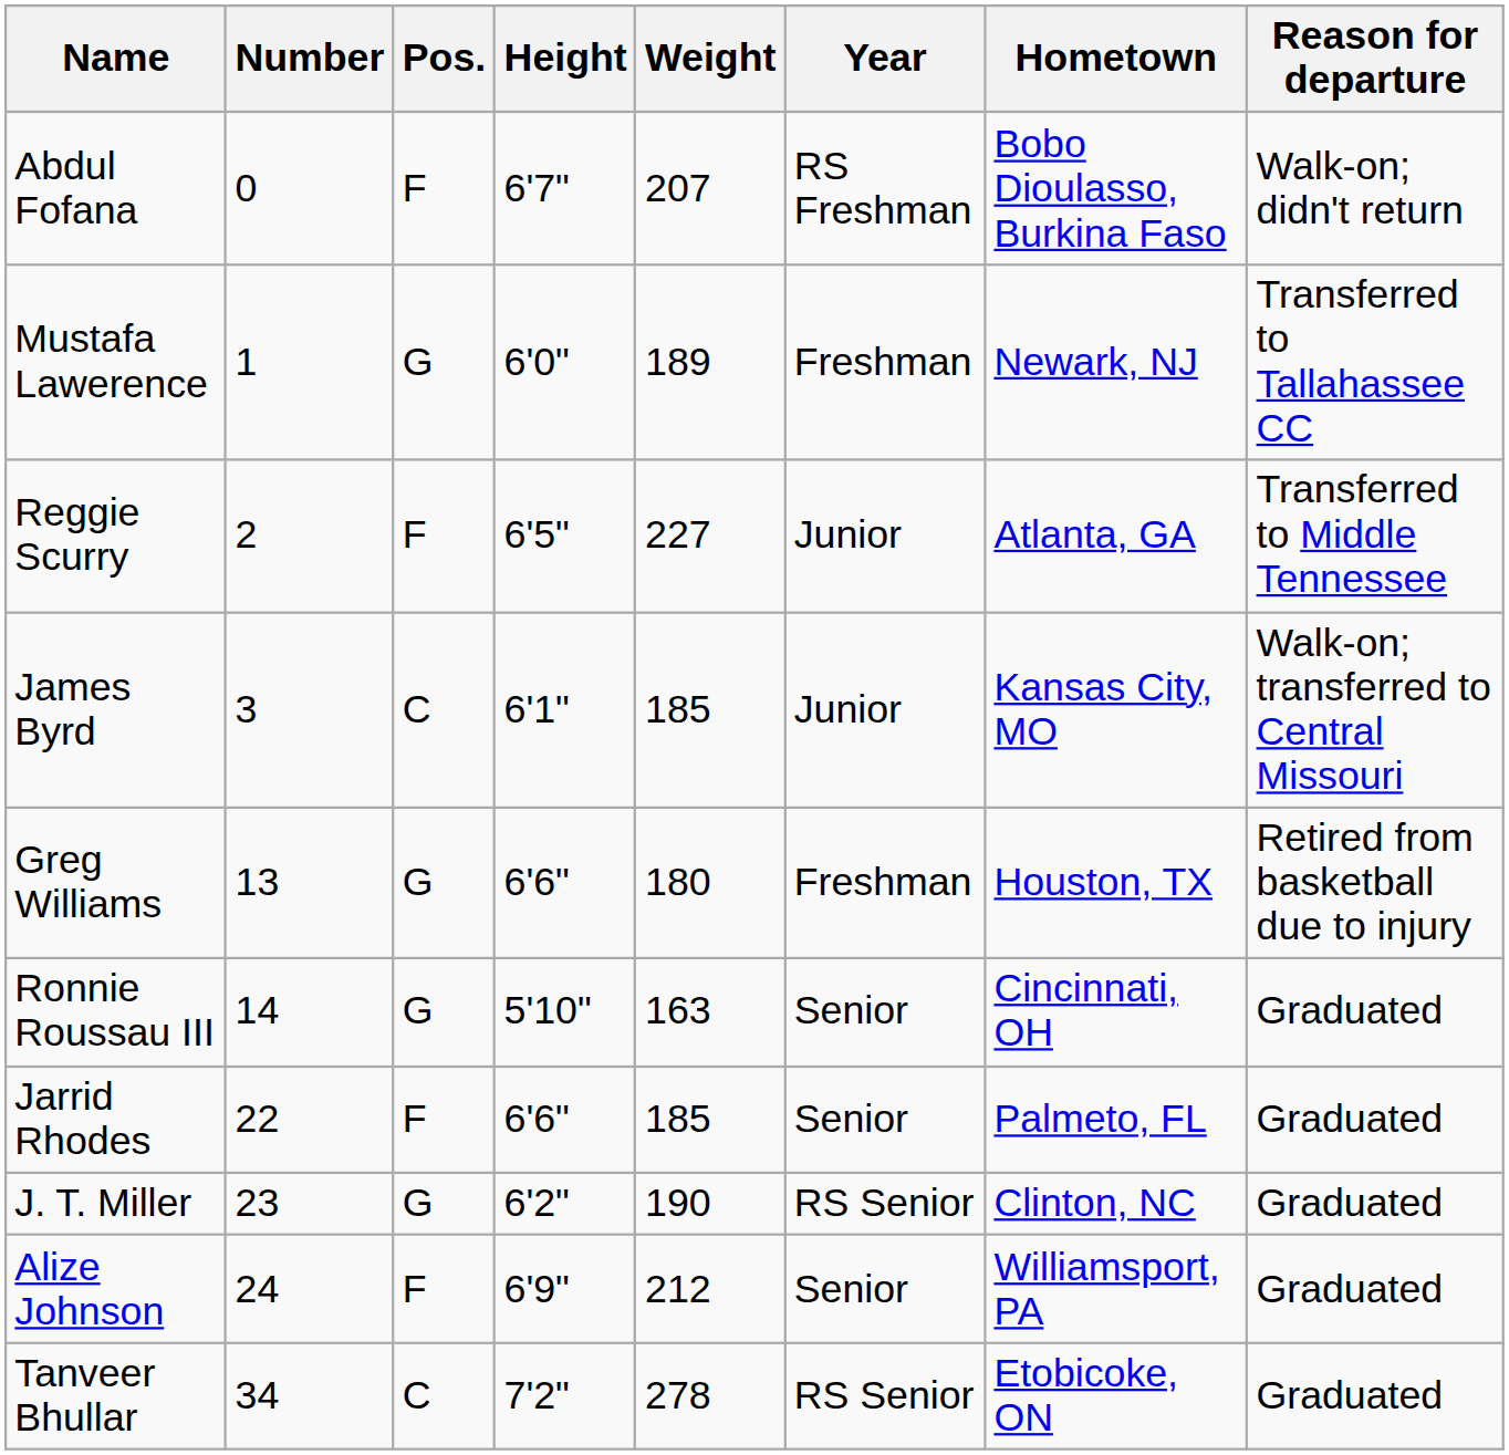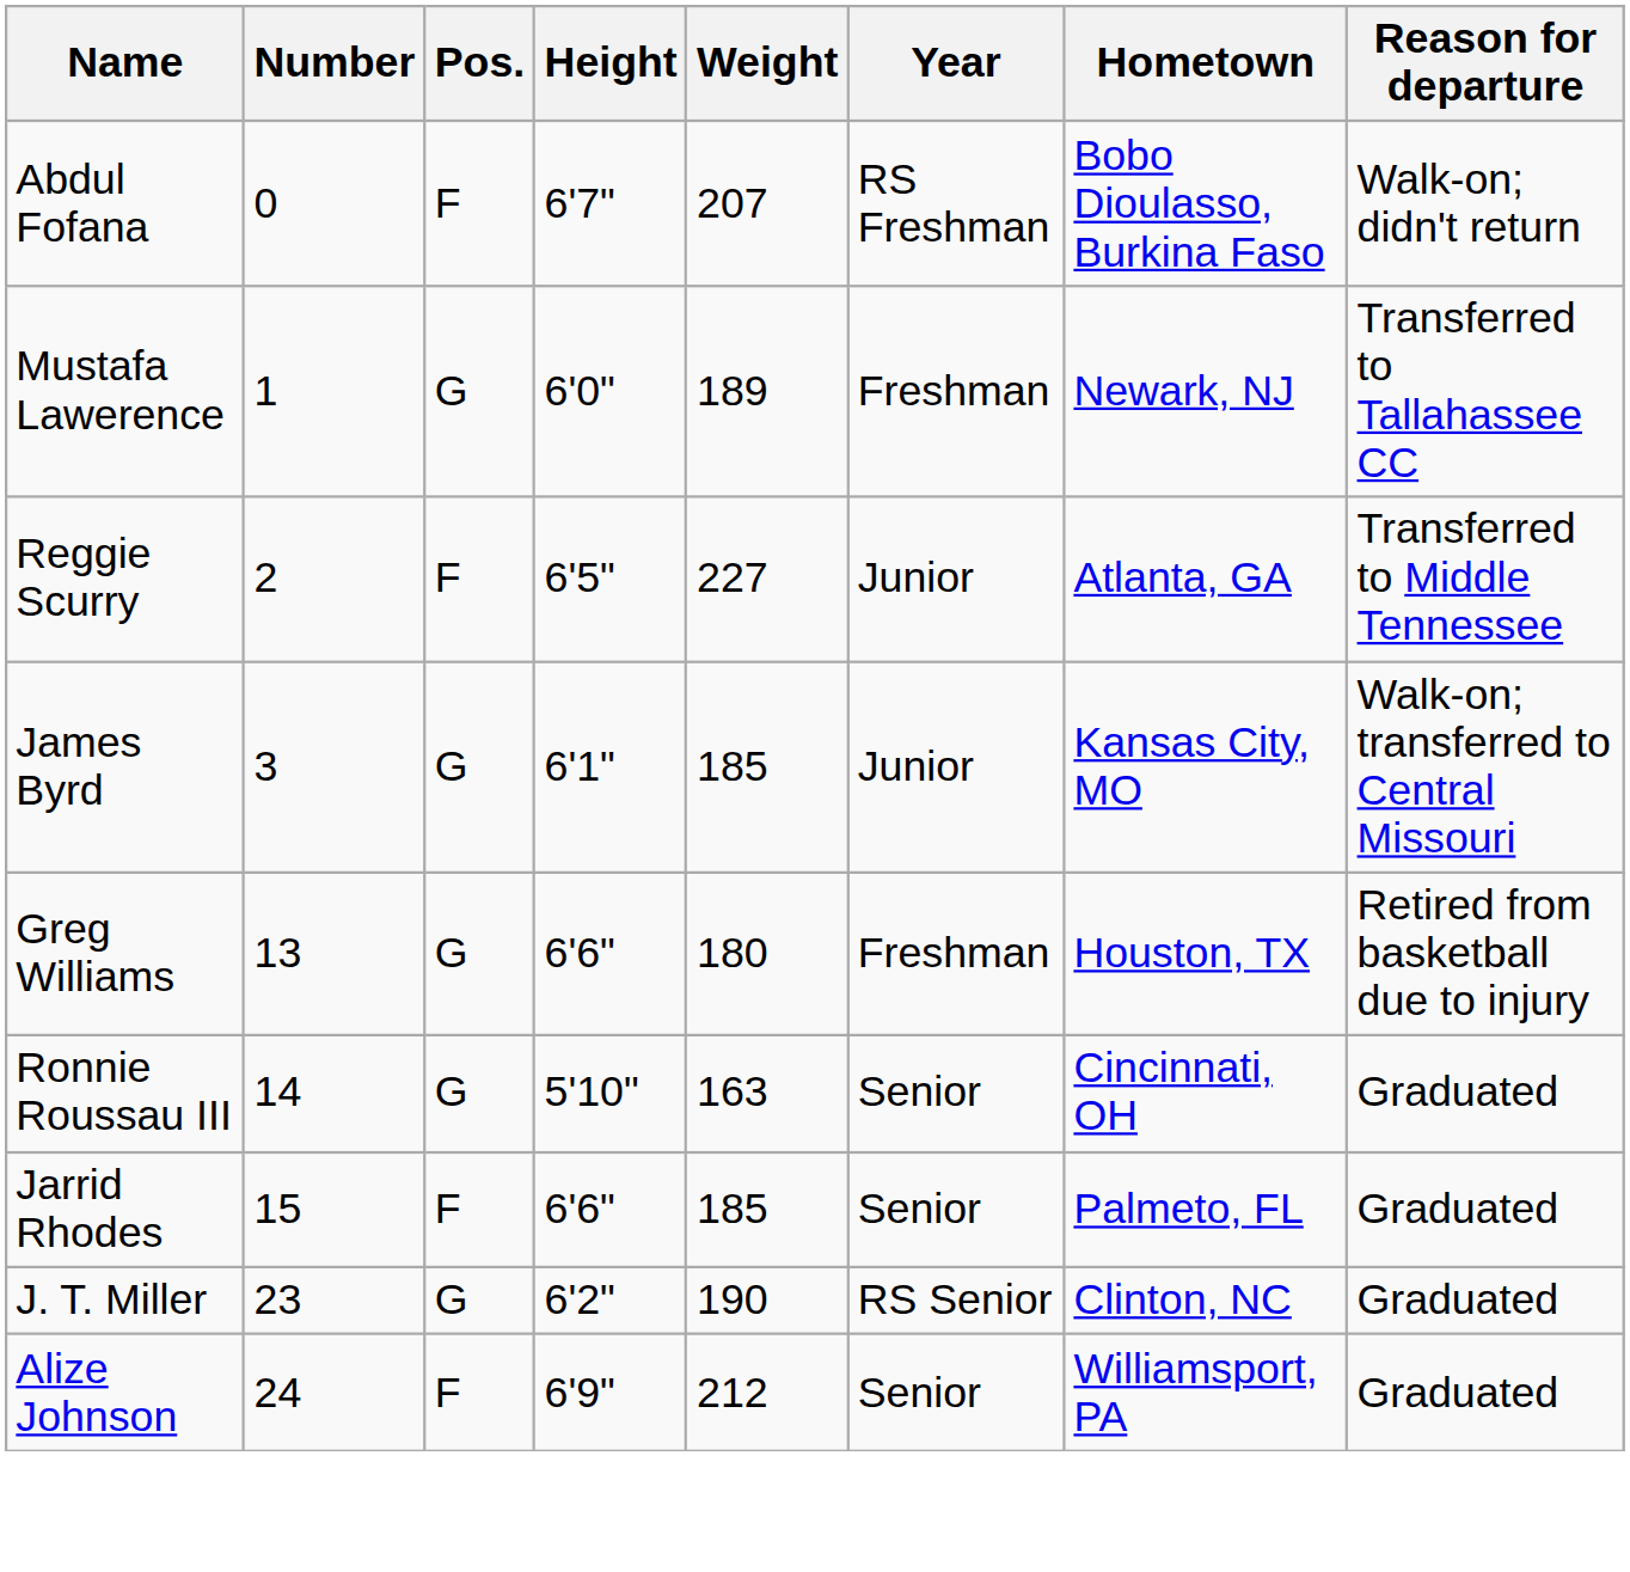 <table class="wikitable sortable" border="1">
 <tr>
 <th>Name</th>
 <th>Number</th>
 <th>Pos.</th>
 <th>Height</th>
 <th>Weight</th>
 <th>Year</th>
 <th>Hometown</th>
 <th class="unsortable">Reason for departure</th>
 </tr>
 <tr>
 <td>Abdul Fofana</td>
 <td>0</td>
 <td>F</td>
 <td>6'7"</td>
 <td>207</td>
 <td>RS Freshman</td>
 <td><a href='#'>Bobo Dioulasso, Burkina Faso</a></td>
 <td>Walk-on; didn't return</td>
 </tr>
 <tr>
 <td>Mustafa Lawerence</td>
 <td>1</td>
 <td>G</td>
 <td>6'0"</td>
 <td>189</td>
 <td>Freshman</td>
 <td><a href='#'>Newark, NJ</a></td>
 <td>Transferred to <a href='#'>Tallahassee CC</a></td>
 </tr>
 <tr>
 <td>Reggie Scurry</td>
 <td>2</td>
 <td>F</td>
 <td>6'5"</td>
 <td>227</td>
 <td>Junior</td>
 <td><a href='#'>Atlanta, GA</a></td>
 <td>Transferred to <a href='#'>Middle Tennessee</a></td>
 </tr>
 <tr>
 <td>James Byrd</td>
 <td>3</td>
-<td>C</td>
+<td>G</td>
 <td>6'1"</td>
 <td>185</td>
 <td>Junior</td>
 <td><a href='#'>Kansas City, MO</a></td>
 <td>Walk-on; transferred to <a href='#'>Central Missouri</a></td>
 </tr>
 <tr>
 <td>Greg Williams</td>
 <td>13</td>
 <td>G</td>
 <td>6'6"</td>
 <td>180</td>
 <td>Freshman</td>
 <td><a href='#'>Houston, TX</a></td>
 <td>Retired from basketball due to injury</td>
 </tr>
 <tr>
 <td>Ronnie Roussau III</td>
 <td>14</td>
 <td>G</td>
 <td>5'10"</td>
 <td>163</td>
 <td>Senior</td>
 <td><a href='#'>Cincinnati, OH</a></td>
 <td>Graduated</td>
 </tr>
 <tr>
 <td>Jarrid Rhodes</td>
-<td>22</td>
+<td>15</td>
 <td>F</td>
 <td>6'6"</td>
 <td>185</td>
 <td>Senior</td>
 <td><a href='#'>Palmeto, FL</a></td>
 <td>Graduated</td>
 </tr>
 <tr>
 <td>J. T. Miller</td>
 <td>23</td>
 <td>G</td>
 <td>6'2"</td>
 <td>190</td>
 <td>RS Senior</td>
 <td><a href='#'>Clinton, NC</a></td>
 <td>Graduated</td>
 </tr>
 <tr>
 <td><a href='#'>Alize Johnson</a></td>
 <td>24</td>
 <td>F</td>
 <td>6'9"</td>
 <td>212</td>
 <td>Senior</td>
 <td><a href='#'>Williamsport, PA</a></td>
 <td>Graduated</td>
 </tr>
-<tr>
-<td>Tanveer Bhullar</td>
-<td>34</td>
-<td>C</td>
-<td>7'2"</td>
-<td>278</td>
-<td>RS Senior</td>
-<td><a href='#'>Etobicoke, ON</a></td>
-<td>Graduated</td>
-</tr>
 </table>
